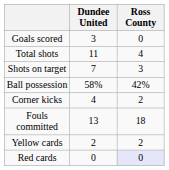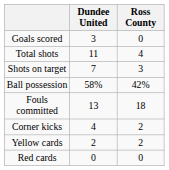 <table class="wikitable" style="text-align:center">
 <tr>
 <th width=100></th>
 <th width=70>Dundee United</th>
 <th width=70>Ross County</th>
 </tr>
 <tr>
 <td>Goals scored</td>
 <td>3</td>
 <td>0</td>
 </tr>
 <tr>
 <td>Total shots</td>
 <td>11</td>
 <td>4</td>
 </tr>
 <tr>
 <td>Shots on target</td>
 <td>7</td>
 <td>3</td>
 </tr>
 <tr>
 <td>Ball possession</td>
 <td>58%</td>
 <td>42%</td>
 </tr>
 <tr>
+<td>Fouls committed</td>
+<td>13</td>
+<td>18</td>
+</tr>
+<tr>
 <td>Corner kicks</td>
 <td>4</td>
 <td>2</td>
-</tr>
-<tr>
-<td>Fouls committed</td>
-<td>13</td>
-<td>18</td>
 </tr>
 <tr>
 <td>Yellow cards</td>
 <td>2</td>
 <td>2</td>
 </tr>
 <tr>
 <td>Red cards</td>
 <td>0</td>
-<td style="background: lavender;">0</td>
+<td>0</td>
 </tr>
 </table>
